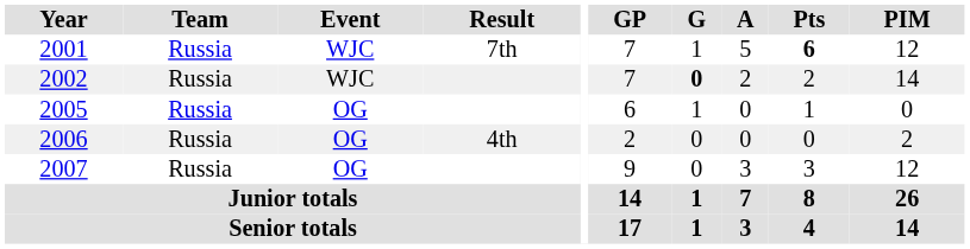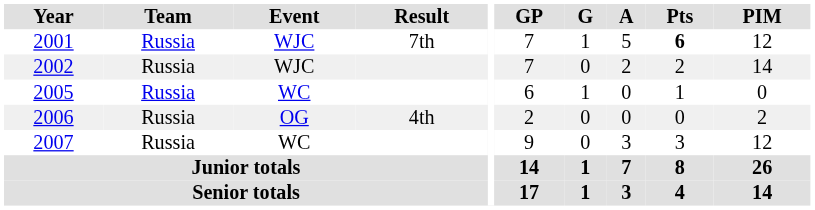 <table border="0" cellpadding="1" cellspacing="0" ID="Table3" style="text-align:center; width:40em">
 <tr ALIGN="center" bgcolor="#e0e0e0">
 <th>Year</th>
 <th>Team</th>
 <th>Event</th>
 <th>Result</th>
 <th rowspan="99" bgcolor="#ffffff"></th>
 <th>GP</th>
 <th>G</th>
 <th>A</th>
 <th>Pts</th>
 <th>PIM</th>
 </tr>
 <tr>
 <td><a href='#'>2001</a></td>
 <td><a href='#'>Russia</a></td>
 <td><a href='#'>WJC</a></td>
 <td>7th</td>
 <td>7</td>
 <td>1</td>
 <td>5</td>
 <td><strong>6</strong></td>
 <td>12</td>
 </tr>
 <tr bgcolor="#f0f0f0">
 <td><a href='#'>2002</a></td>
 <td>Russia</td>
 <td>WJC</td>
 <td></td>
 <td>7</td>
-<td><strong>0</strong></td>
+<td>0</td>
 <td>2</td>
 <td>2</td>
 <td>14</td>
 </tr>
 <tr>
 <td><a href='#'>2005</a></td>
 <td><a href='#'>Russia</a></td>
-<td><a href='#'>OG</a></td>
+<td><a href='#'>WC</a></td>
 <td></td>
 <td>6</td>
 <td>1</td>
 <td>0</td>
 <td>1</td>
 <td>0</td>
 </tr>
 <tr bgcolor="#f0f0f0">
 <td><a href='#'>2006</a></td>
 <td>Russia</td>
 <td><a href='#'>OG</a></td>
 <td>4th</td>
 <td>2</td>
 <td>0</td>
 <td>0</td>
 <td>0</td>
 <td>2</td>
 </tr>
 <tr>
 <td><a href='#'>2007</a></td>
 <td>Russia</td>
-<td><a href='#'>OG</a></td>
+<td>WC</td>
 <td></td>
 <td>9</td>
 <td>0</td>
 <td>3</td>
 <td>3</td>
 <td>12</td>
 </tr>
 <tr bgcolor="#e0e0e0">
 <th colspan="4">Junior totals</th>
 <th>14</th>
 <th>1</th>
 <th>7</th>
 <th>8</th>
 <th>26</th>
 </tr>
 <tr bgcolor="#e0e0e0">
 <th colspan="4">Senior totals</th>
 <th>17</th>
 <th>1</th>
 <th>3</th>
 <th>4</th>
 <th>14</th>
 </tr>
 </table>
